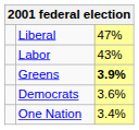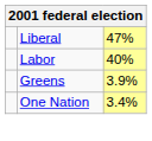 <table class="wikitable">
 <tr>
 <th colspan="3">2001 federal election</th>
 </tr>
 <tr>
 <td> </td>
 <td><a href='#'>Liberal</a></td>
 <td bgcolor="FFFF99">47%</td>
 </tr>
 <tr>
 <td> </td>
 <td><a href='#'>Labor</a></td>
-<td bgcolor="FFFF99">43%</td>
+<td bgcolor="FFFF99">40%</td>
 </tr>
 <tr>
 <td> </td>
 <td><a href='#'>Greens</a></td>
-<td bgcolor="FFFF99"><strong>3.9%</strong></td>
-</tr>
-<tr>
-<td> </td>
-<td><a href='#'>Democrats</a></td>
-<td bgcolor="FFFF99">3.6%</td>
+<td bgcolor="FFFF99">3.9%</td>
 </tr>
 <tr>
 <td> </td>
 <td><a href='#'>One Nation</a></td>
 <td bgcolor="FFFF99">3.4%</td>
 </tr>
 </table>
